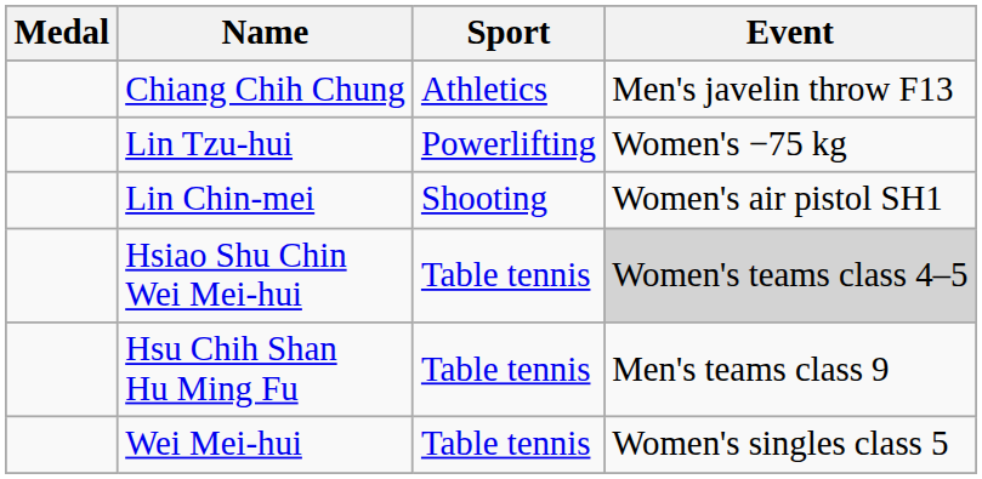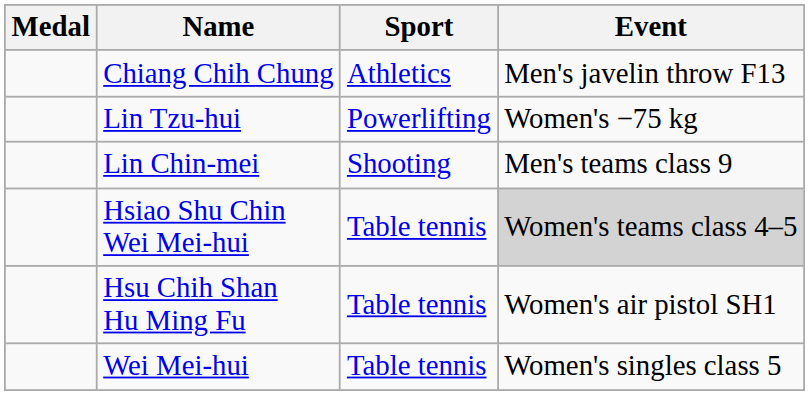 <table class="wikitable sortable">
 <tr>
 <th>Medal</th>
 <th>Name</th>
 <th>Sport</th>
 <th>Event</th>
 </tr>
 <tr>
 <td></td>
 <td><a href='#'>Chiang Chih Chung</a></td>
 <td><a href='#'>Athletics</a></td>
 <td>Men's javelin throw F13</td>
 </tr>
 <tr>
 <td></td>
 <td><a href='#'>Lin Tzu-hui</a></td>
 <td><a href='#'>Powerlifting</a></td>
 <td>Women's −75 kg</td>
 </tr>
 <tr>
 <td></td>
 <td><a href='#'>Lin Chin-mei</a></td>
 <td><a href='#'>Shooting</a></td>
-<td>Women's air pistol SH1</td>
+<td>Men's teams class 9</td>
 </tr>
 <tr>
 <td></td>
 <td><a href='#'>Hsiao Shu Chin</a><br><a href='#'>Wei Mei-hui</a></td>
 <td><a href='#'>Table tennis</a></td>
 <td style="background: lightgrey;">Women's teams class 4–5</td>
 </tr>
 <tr>
 <td></td>
 <td><a href='#'>Hsu Chih Shan</a><br><a href='#'>Hu Ming Fu</a></td>
 <td><a href='#'>Table tennis</a></td>
-<td>Men's teams class 9</td>
+<td>Women's air pistol SH1</td>
 </tr>
 <tr>
 <td></td>
 <td><a href='#'>Wei Mei-hui</a></td>
 <td><a href='#'>Table tennis</a></td>
 <td>Women's singles class 5</td>
 </tr>
 </table>
